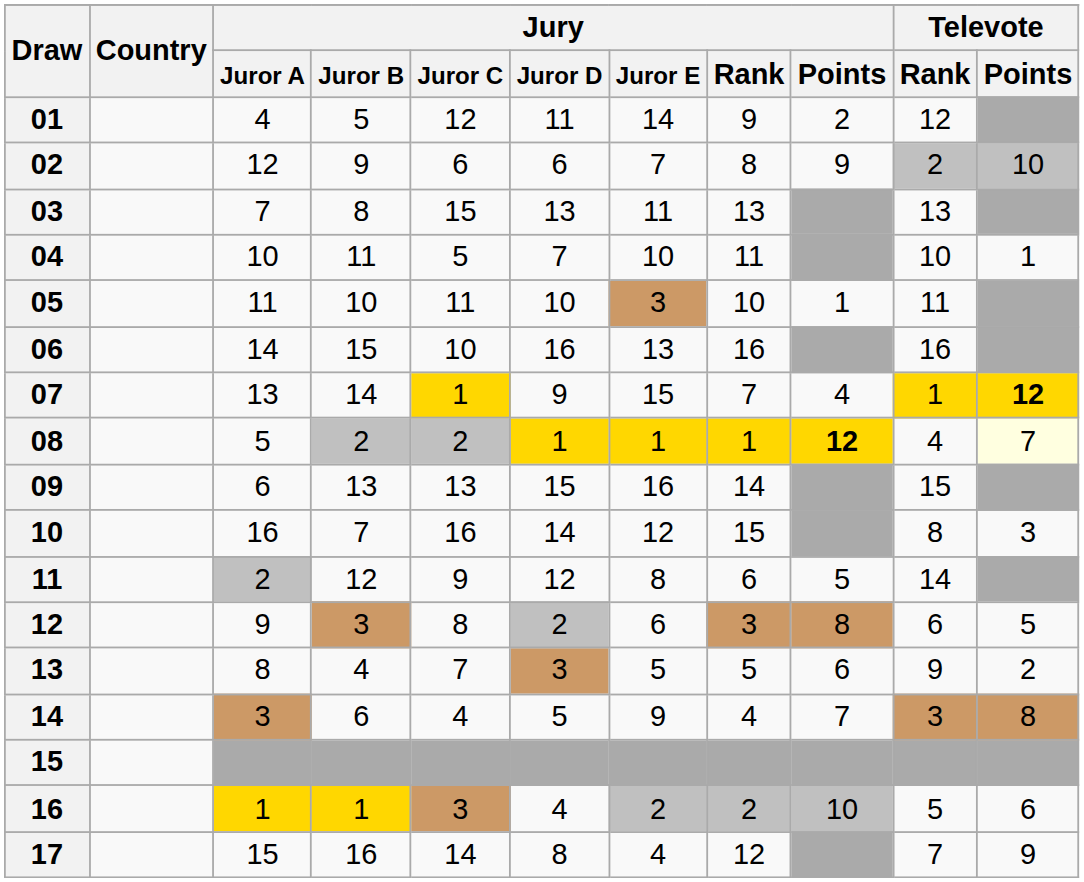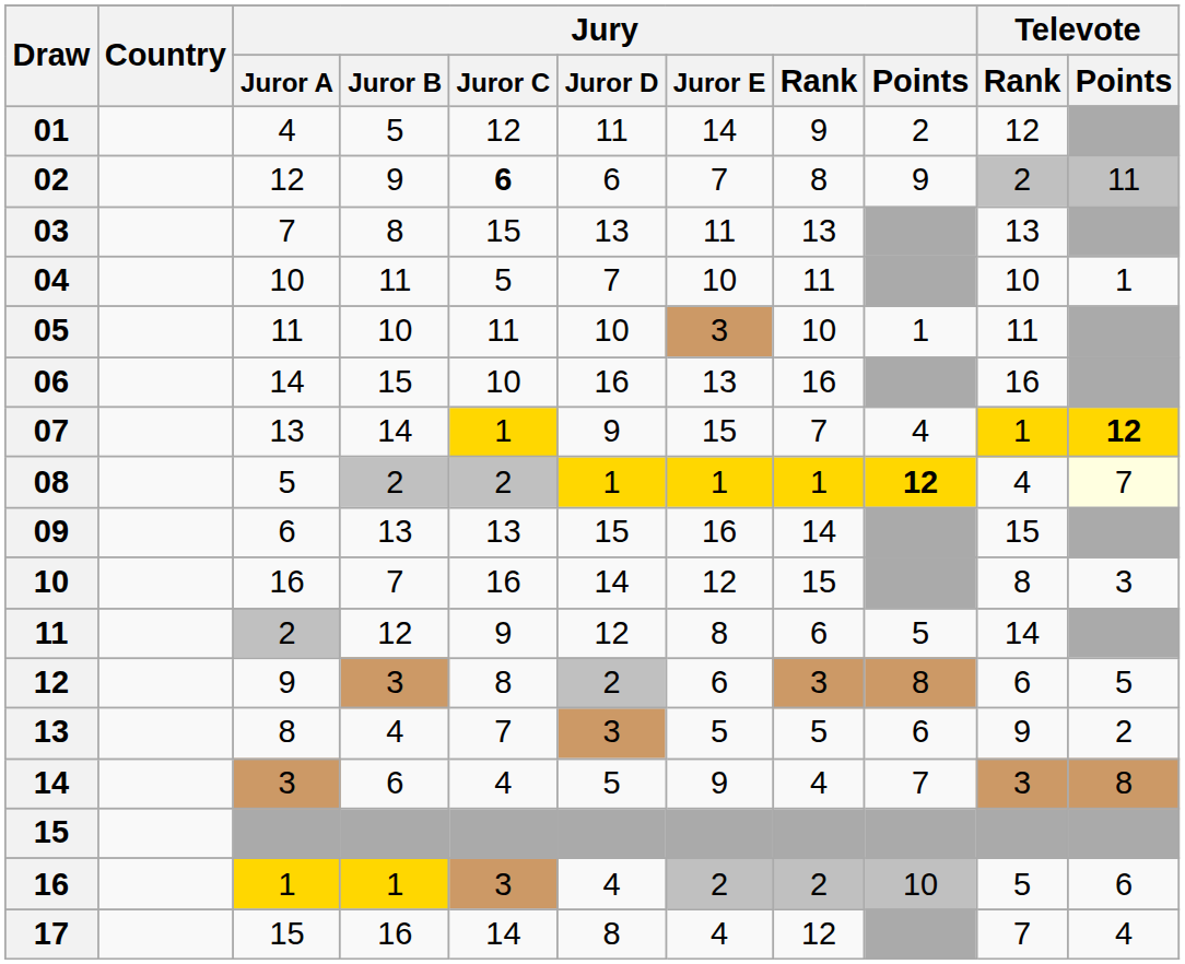 <table class="sortable wikitable collapsible plainrowheaders" style="text-align:center;">
 <tr>
 </tr>
 <tr>
 <th scope="col" rowspan="2">Draw</th>
 <th scope="col" rowspan="2">Country</th>
 <th scope="col" colspan="7">Jury</th>
 <th scope="col" colspan="2">Televote</th>
 </tr>
 <tr>
 <th scope="col"><small>Juror A</small></th>
 <th scope="col"><small>Juror B</small></th>
 <th scope="col"><small>Juror C</small></th>
 <th scope="col"><small>Juror D</small></th>
 <th scope="col"><small>Juror E</small></th>
 <th scope="col">Rank</th>
 <th scope="col">Points</th>
 <th scope="col">Rank</th>
 <th scope="col">Points</th>
 </tr>
 <tr>
 <th scope="row" style="text-align:center;">01</th>
 <td style="text-align:left;"></td>
 <td>4</td>
 <td>5</td>
 <td>12</td>
 <td>11</td>
 <td>14</td>
 <td>9</td>
 <td>2</td>
 <td>12</td>
 <td style="background:#AAAAAA;"></td>
 </tr>
 <tr>
 <th scope="row" style="text-align:center;">02</th>
 <td style="text-align:left;"></td>
 <td>12</td>
 <td>9</td>
-<td>6</td>
+<td><strong>6</strong></td>
 <td>6</td>
 <td>7</td>
 <td>8</td>
 <td>9</td>
 <td style="background:silver;">2</td>
-<td style="background:silver;">10</td>
+<td style="background:silver;">11</td>
 </tr>
 <tr>
 <th scope="row" style="text-align:center;">03</th>
 <td style="text-align:left;"></td>
 <td>7</td>
 <td>8</td>
 <td>15</td>
 <td>13</td>
 <td>11</td>
 <td>13</td>
 <td style="background:#AAAAAA;"></td>
 <td>13</td>
 <td style="background:#AAAAAA;"></td>
 </tr>
 <tr>
 <th scope="row" style="text-align:center;">04</th>
 <td style="text-align:left;"></td>
 <td>10</td>
 <td>11</td>
 <td>5</td>
 <td>7</td>
 <td>10</td>
 <td>11</td>
 <td style="background:#AAAAAA;"></td>
 <td>10</td>
 <td>1</td>
 </tr>
 <tr>
 <th scope="row" style="text-align:center;">05</th>
 <td style="text-align:left;"></td>
 <td>11</td>
 <td>10</td>
 <td>11</td>
 <td>10</td>
 <td style="background:#CC9966;">3</td>
 <td>10</td>
 <td>1</td>
 <td>11</td>
 <td style="background:#AAAAAA;"></td>
 </tr>
 <tr>
 <th scope="row" style="text-align:center;">06</th>
 <td style="text-align:left;"></td>
 <td>14</td>
 <td>15</td>
 <td>10</td>
 <td>16</td>
 <td>13</td>
 <td>16</td>
 <td style="background:#AAAAAA;"></td>
 <td>16</td>
 <td style="background:#AAAAAA;"></td>
 </tr>
 <tr>
 <th scope="row" style="text-align:center;">07</th>
 <td style="text-align:left;"></td>
 <td>13</td>
 <td>14</td>
 <td style="background:gold;">1</td>
 <td>9</td>
 <td>15</td>
 <td>7</td>
 <td>4</td>
 <td style="background:gold;">1</td>
 <td style="background:gold;"><strong>12</strong></td>
 </tr>
 <tr>
 <th scope="row" style="text-align:center;">08</th>
 <td style="text-align:left;"></td>
 <td>5</td>
 <td style="background:silver;">2</td>
 <td style="background:silver;">2</td>
 <td style="background:gold;">1</td>
 <td style="background:gold;">1</td>
 <td style="background:gold;">1</td>
 <td style="background:gold;"><strong>12</strong></td>
 <td>4</td>
 <td style="background: lightyellow;">7</td>
 </tr>
 <tr>
 <th scope="row" style="text-align:center;">09</th>
 <td style="text-align:left;"></td>
 <td>6</td>
 <td>13</td>
 <td>13</td>
 <td>15</td>
 <td>16</td>
 <td>14</td>
 <td style="background:#AAAAAA;"></td>
 <td>15</td>
 <td style="background:#AAAAAA;"></td>
 </tr>
 <tr>
 <th scope="row" style="text-align:center;">10</th>
 <td style="text-align:left;"></td>
 <td>16</td>
 <td>7</td>
 <td>16</td>
 <td>14</td>
 <td>12</td>
 <td>15</td>
 <td style="background:#AAAAAA;"></td>
 <td>8</td>
 <td>3</td>
 </tr>
 <tr>
 <th scope="row" style="text-align:center;">11</th>
 <td style="text-align:left;"></td>
 <td style="background:silver;">2</td>
 <td>12</td>
 <td>9</td>
 <td>12</td>
 <td>8</td>
 <td>6</td>
 <td>5</td>
 <td>14</td>
 <td style="background:#AAAAAA;"></td>
 </tr>
 <tr>
 <th scope="row" style="text-align:center;">12</th>
 <td style="text-align:left;"></td>
 <td>9</td>
 <td style="background:#CC9966;">3</td>
 <td>8</td>
 <td style="background:silver;">2</td>
 <td>6</td>
 <td style="background:#CC9966;">3</td>
 <td style="background:#CC9966;">8</td>
 <td>6</td>
 <td>5</td>
 </tr>
 <tr>
 <th scope="row" style="text-align:center;">13</th>
 <td style="text-align:left;"></td>
 <td>8</td>
 <td>4</td>
 <td>7</td>
 <td style="background:#CC9966;">3</td>
 <td>5</td>
 <td>5</td>
 <td>6</td>
 <td>9</td>
 <td>2</td>
 </tr>
 <tr>
 <th scope="row" style="text-align:center;">14</th>
 <td style="text-align:left;"></td>
 <td style="background:#CC9966;">3</td>
 <td>6</td>
 <td>4</td>
 <td>5</td>
 <td>9</td>
 <td>4</td>
 <td>7</td>
 <td style="background:#CC9966;">3</td>
 <td style="background:#CC9966;">8</td>
 </tr>
 <tr class="sortbottom">
 <th scope="row" style="text-align:center;">15</th>
 <td style="text-align:left;"></td>
 <td style="background:#AAAAAA;"></td>
 <td style="background:#AAAAAA;"></td>
 <td style="background:#AAAAAA;"></td>
 <td style="background:#AAAAAA;"></td>
 <td style="background:#AAAAAA;"></td>
 <td style="background:#AAAAAA;"></td>
 <td style="background:#AAAAAA;"></td>
 <td style="background:#AAAAAA;"></td>
 <td style="background:#AAAAAA;"></td>
 </tr>
 <tr>
 <th scope="row" style="text-align:center;">16</th>
 <td style="text-align:left;"></td>
 <td style="background:gold;">1</td>
 <td style="background:gold;">1</td>
 <td style="background:#CC9966;">3</td>
 <td>4</td>
 <td style="background:silver;">2</td>
 <td style="background:silver;">2</td>
 <td style="background:silver;">10</td>
 <td>5</td>
 <td>6</td>
 </tr>
 <tr>
 <th scope="row" style="text-align:center;">17</th>
 <td style="text-align:left;"></td>
 <td>15</td>
 <td>16</td>
 <td>14</td>
 <td>8</td>
 <td>4</td>
 <td>12</td>
 <td style="background:#AAAAAA;"></td>
 <td>7</td>
-<td>9</td>
+<td>4</td>
 </tr>
 </table>
